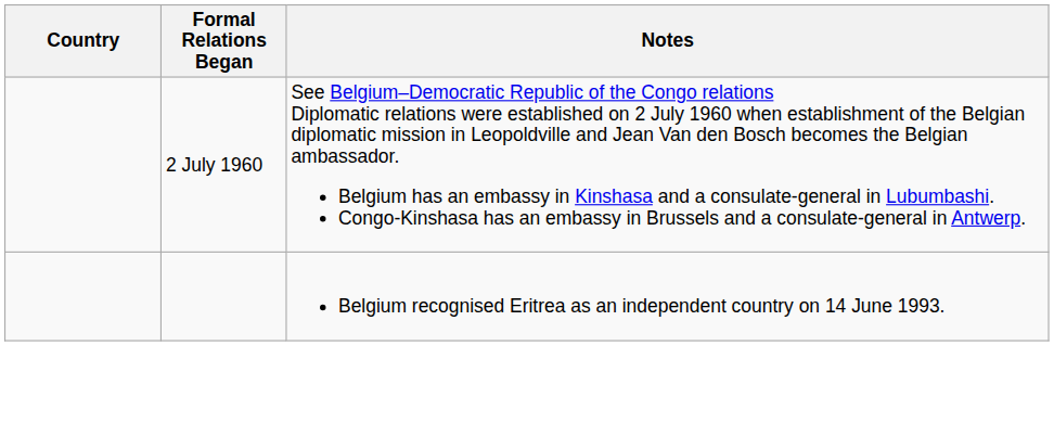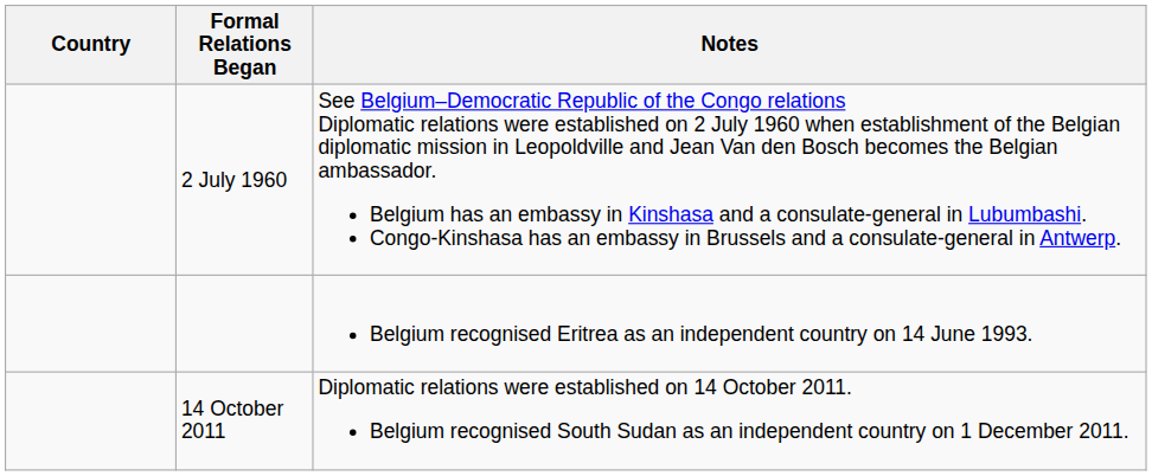 <table class="wikitable sortable" border="1" style="width:100%; margin:auto;">
 <tr>
 <th width="15%">Country</th>
 <th width="12%">Formal Relations Began</th>
 <th>Notes</th>
 </tr>
 <tr -valign="top">
 <td></td>
 <td>2 July 1960</td>
 <td>See <a href='#'>Belgium–Democratic Republic of the Congo relations</a><br>Diplomatic relations were established on 2 July 1960 when establishment of the Belgian diplomatic mission in Leopoldville and Jean Van den Bosch becomes the Belgian ambassador.<ul><li>Belgium has an embassy in <a href='#'>Kinshasa</a> and a consulate-general in <a href='#'>Lubumbashi</a>.</li><li>Congo-Kinshasa has an embassy in Brussels and a consulate-general in <a href='#'>Antwerp</a>.</li></ul></td>
 </tr>
 <tr -valign="top">
 <td></td>
 <td></td>
 <td><br><ul><li>Belgium recognised Eritrea as an independent country on 14 June 1993.</li></ul></td>
 </tr>
+<tr -valign="top">
+<td></td>
+<td>14 October 2011</td>
+<td>Diplomatic relations were established on 14 October 2011.<br><ul><li>Belgium recognised South Sudan as an independent country on 1 December 2011.</li></ul></td>
+</tr>
 </table>
